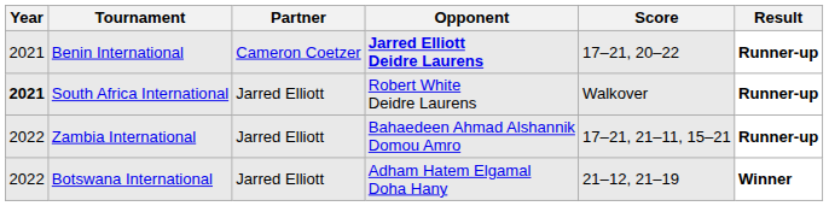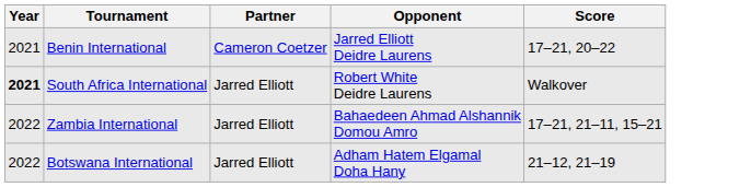 <table class="sortable wikitable" style="font-size: 90%;">
 <tr>
 <th>Year</th>
 <th>Tournament</th>
 <th>Partner</th>
 <th>Opponent</th>
 <th>Score</th>
-<th>Result</th>
 </tr>
 <tr style="background:#E9E9E9">
 <td align="center">2021</td>
 <td align="left"><a href='#'>Benin International</a></td>
 <td align="left"> <a href='#'>Cameron Coetzer</a></td>
-<td align="left"><strong> <a href='#'>Jarred Elliott</a><br> <a href='#'>Deidre Laurens</a></strong></td>
+<td align="left"> <a href='#'>Jarred Elliott</a><br> <a href='#'>Deidre Laurens</a></td>
 <td align="left">17–21, 20–22</td>
-<td style="text-align:left; background:white"> <strong>Runner-up</strong></td>
 </tr>
 <tr style="background:#E9E9E9">
 <td align="center"><strong>2021</strong></td>
 <td align="left"><a href='#'>South Africa International</a></td>
 <td align="left"> Jarred Elliott</td>
 <td align="left"> <a href='#'>Robert White</a><br> Deidre Laurens</td>
 <td align="left">Walkover</td>
-<td style="text-align:left; background:white"> <strong>Runner-up</strong></td>
 </tr>
 <tr style="background:#E9E9E9">
 <td align="center">2022</td>
 <td align="left"><a href='#'>Zambia International</a></td>
 <td align="left"> Jarred Elliott</td>
 <td align="left"> <a href='#'>Bahaedeen Ahmad Alshannik</a><br> <a href='#'>Domou Amro</a></td>
 <td align="left">17–21, 21–11, 15–21</td>
-<td style="text-align:left; background:white"> <strong>Runner-up</strong></td>
 </tr>
 <tr style="background:#E9E9E9">
 <td align="center">2022</td>
 <td align="left"><a href='#'>Botswana International</a></td>
 <td align="left"> Jarred Elliott</td>
 <td align="left"> <a href='#'>Adham Hatem Elgamal</a><br> <a href='#'>Doha Hany</a></td>
 <td align="left">21–12, 21–19</td>
-<td style="text-align:left; background:white"> <strong>Winner</strong></td>
 </tr>
 </table>
